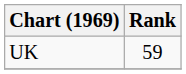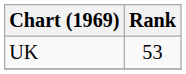 <table class="wikitable">
 <tr>
 <th align="left">Chart (1969)</th>
 <th style="text-align:center;">Rank</th>
 </tr>
 <tr>
 <td>UK</td>
-<td style="text-align:center;">59</td>
+<td style="text-align:center;">53</td>
 </tr>
 <tr>
 </tr>
 </table>
